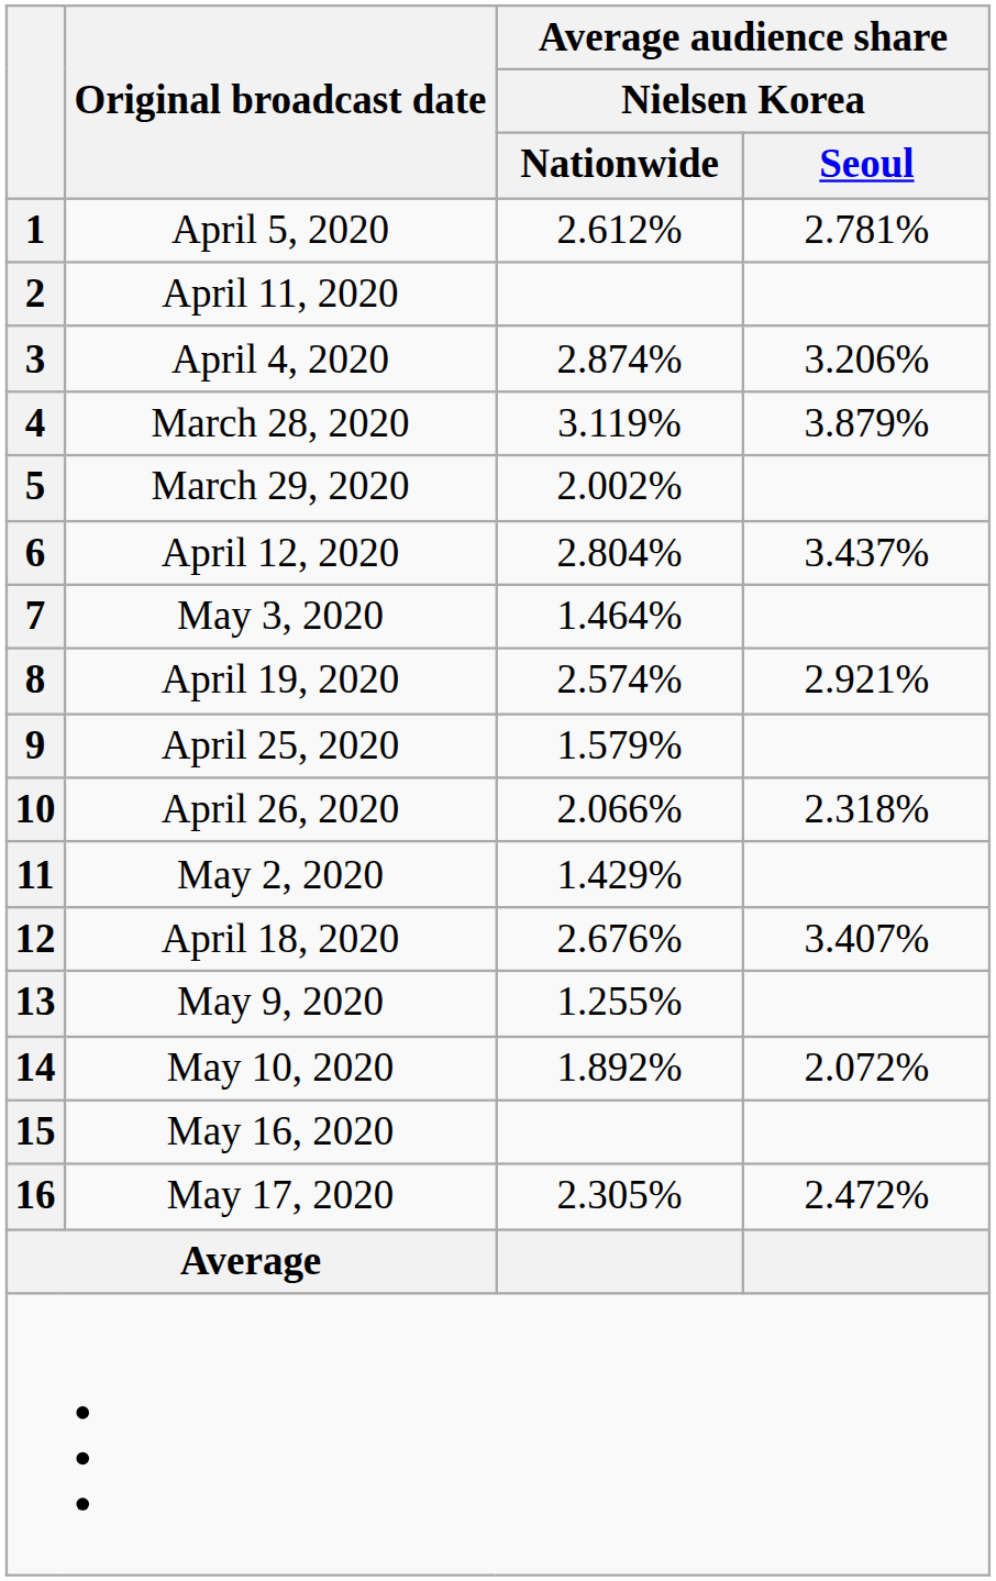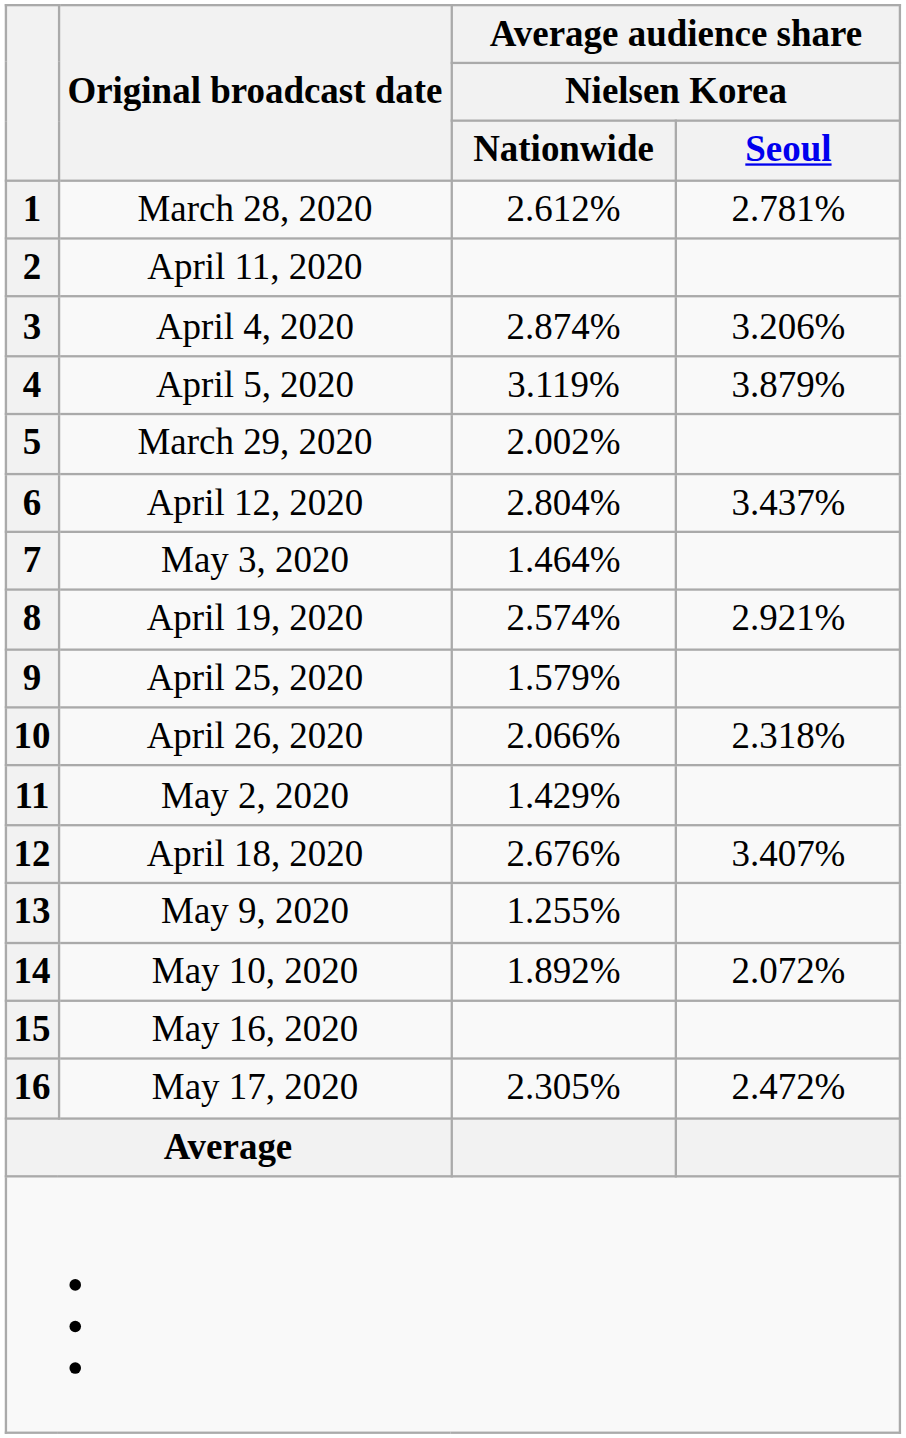 <table class="wikitable" style="text-align:center;max-width:450px; margin-left: auto; margin-right: auto; border: none;">
 <tr>
 </tr>
 <tr>
 <th rowspan="3"></th>
 <th rowspan="3">Original broadcast date</th>
 <th colspan="2">Average audience share</th>
 </tr>
 <tr>
 <th colspan="2">Nielsen Korea</th>
 </tr>
 <tr>
 <th width="90">Nationwide</th>
 <th width="90"><a href='#'>Seoul</a></th>
 </tr>
 <tr>
 <th>1</th>
-<td>April 5, 2020</td>
+<td>March 28, 2020</td>
 <td>2.612%</td>
 <td>2.781%</td>
 </tr>
 <tr>
 <th>2</th>
 <td>April 11, 2020</td>
 <td></td>
 <td></td>
 </tr>
 <tr>
 <th>3</th>
 <td>April 4, 2020</td>
 <td>2.874%</td>
 <td>3.206%</td>
 </tr>
 <tr>
 <th>4</th>
-<td>March 28, 2020</td>
+<td>April 5, 2020</td>
 <td>3.119%</td>
 <td>3.879%</td>
 </tr>
 <tr>
 <th>5</th>
 <td>March 29, 2020</td>
 <td>2.002%</td>
 <td></td>
 </tr>
 <tr>
 <th>6</th>
 <td>April 12, 2020</td>
 <td>2.804%</td>
 <td>3.437%</td>
 </tr>
 <tr>
 <th>7</th>
 <td>May 3, 2020</td>
 <td>1.464%</td>
 <td></td>
 </tr>
 <tr>
 <th>8</th>
 <td>April 19, 2020</td>
 <td>2.574%</td>
 <td>2.921%</td>
 </tr>
 <tr>
 <th>9</th>
 <td>April 25, 2020</td>
 <td>1.579%</td>
 <td></td>
 </tr>
 <tr>
 <th>10</th>
 <td>April 26, 2020</td>
 <td>2.066%</td>
 <td>2.318%</td>
 </tr>
 <tr>
 <th>11</th>
 <td>May 2, 2020</td>
 <td>1.429%</td>
 <td></td>
 </tr>
 <tr>
 <th>12</th>
 <td>April 18, 2020</td>
 <td>2.676%</td>
 <td>3.407%</td>
 </tr>
 <tr>
 <th>13</th>
 <td>May 9, 2020</td>
 <td>1.255%</td>
 <td></td>
 </tr>
 <tr>
 <th>14</th>
 <td>May 10, 2020</td>
 <td>1.892%</td>
 <td>2.072%</td>
 </tr>
 <tr>
 <th>15</th>
 <td>May 16, 2020</td>
 <td></td>
 <td></td>
 </tr>
 <tr>
 <th>16</th>
 <td>May 17, 2020</td>
 <td>2.305%</td>
 <td>2.472%</td>
 </tr>
 <tr>
 <th colspan="2">Average</th>
 <th></th>
 <th></th>
 </tr>
 <tr>
 <td colspan="6"><br><ul><li></li><li></li><li></li></ul></td>
 </tr>
 </table>
